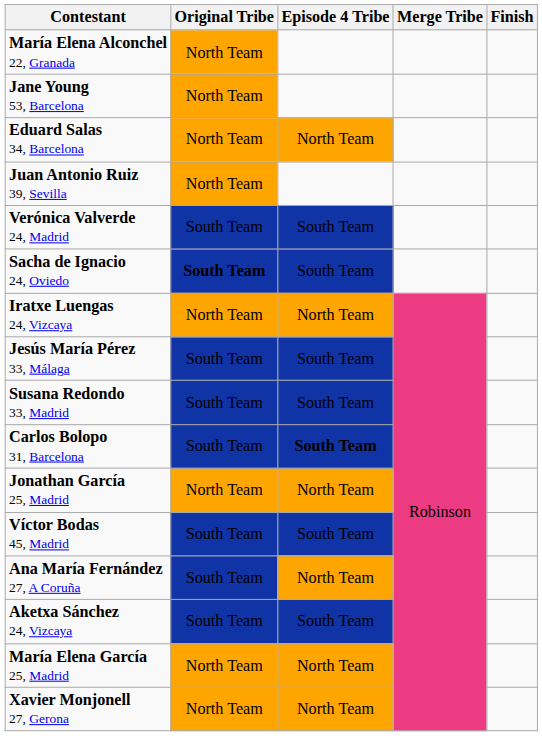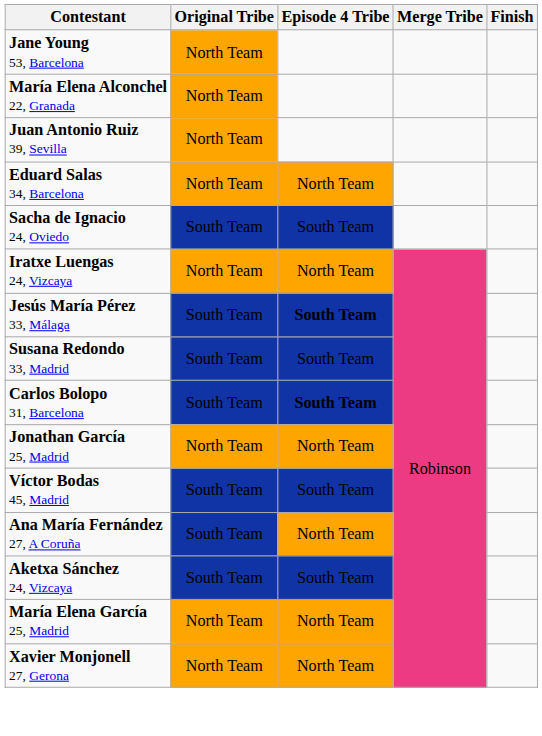 <table class="wikitable" style="margin:auto; text-align:center">
 <tr>
 <th>Contestant</th>
 <th>Original Tribe</th>
 <th>Episode 4 Tribe</th>
 <th>Merge Tribe</th>
 <th>Finish</th>
 </tr>
 <tr>
+<td align="left"><strong>Jane Young</strong><br><small>53, <a href='#'>Barcelona</a></small></td>
+<td bgcolor="orange">North Team</td>
+<td></td>
+<td></td>
+<td></td>
+</tr>
+<tr>
 <td align="left"><strong>María Elena Alconchel</strong><br><small>22, <a href='#'>Granada</a></small></td>
 <td bgcolor="orange">North Team</td>
 <td></td>
 <td></td>
 <td></td>
 </tr>
 <tr>
-<td align="left"><strong>Jane Young</strong><br><small>53, <a href='#'>Barcelona</a></small></td>
+<td align="left"><strong>Juan Antonio Ruiz</strong><br><small>39, <a href='#'>Sevilla</a></small></td>
 <td bgcolor="orange">North Team</td>
 <td></td>
 <td></td>
 <td></td>
 </tr>
 <tr>
 <td align="left"><strong>Eduard Salas</strong><br><small>34, <a href='#'>Barcelona</a></small></td>
 <td bgcolor="orange">North Team</td>
 <td bgcolor="orange">North Team</td>
 <td></td>
 <td></td>
 </tr>
 <tr>
-<td align="left"><strong>Juan Antonio Ruiz</strong><br><small>39, <a href='#'>Sevilla</a></small></td>
-<td bgcolor="orange">North Team</td>
-<td></td>
-<td></td>
-<td></td>
-</tr>
-<tr>
-<td align="left"><strong>Verónica Valverde</strong><br><small>24, <a href='#'>Madrid</a></small></td>
+<td align="left"><strong>Sacha de Ignacio</strong><br><small>24, <a href='#'>Oviedo</a></small></td>
 <td bgcolor="#1034A6"><span>South Team</span></td>
-<td bgcolor="#1034A6"><span>South Team</span></td>
-<td></td>
-<td></td>
-</tr>
-<tr>
-<td align="left"><strong>Sacha de Ignacio</strong><br><small>24, <a href='#'>Oviedo</a></small></td>
-<td bgcolor="#1034A6"><strong><span>South Team</span></strong></td>
 <td bgcolor="#1034A6"><span>South Team</span></td>
 <td></td>
 <td></td>
 </tr>
 <tr>
 <td align="left"><strong>Iratxe Luengas</strong><br><small>24, <a href='#'>Vizcaya</a></small></td>
 <td bgcolor="orange">North Team</td>
 <td bgcolor="orange">North Team</td>
 <td rowspan=10 bgcolor="#EC3B83">Robinson</td>
 <td></td>
 </tr>
 <tr>
 <td align="left"><strong>Jesús María Pérez</strong><br><small>33, <a href='#'>Málaga</a></small></td>
 <td bgcolor="#1034A6"><span>South Team</span></td>
-<td bgcolor="#1034A6"><span>South Team</span></td>
+<td bgcolor="#1034A6"><strong><span>South Team</span></strong></td>
 <td></td>
 </tr>
 <tr>
 <td align="left"><strong>Susana Redondo</strong><br><small>33, <a href='#'>Madrid</a></small></td>
 <td bgcolor="#1034A6"><span>South Team</span></td>
 <td bgcolor="#1034A6"><span>South Team</span></td>
 <td></td>
 </tr>
 <tr>
 <td align="left"><strong>Carlos Bolopo</strong><br><small>31, <a href='#'>Barcelona</a></small></td>
 <td bgcolor="#1034A6"><span>South Team</span></td>
 <td bgcolor="#1034A6"><strong><span>South Team</span></strong></td>
 <td></td>
 </tr>
 <tr>
 <td align="left"><strong>Jonathan García</strong><br><small>25, <a href='#'>Madrid</a></small></td>
 <td bgcolor="orange">North Team</td>
 <td bgcolor="orange">North Team</td>
 <td></td>
 </tr>
 <tr>
 <td align="left"><strong>Víctor Bodas</strong><br><small>45, <a href='#'>Madrid</a></small></td>
 <td bgcolor="#1034A6"><span>South Team</span></td>
 <td bgcolor="#1034A6"><span>South Team</span></td>
 <td></td>
 </tr>
 <tr>
 <td align="left"><strong>Ana María Fernández</strong><br><small>27, <a href='#'>A Coruña</a></small></td>
 <td bgcolor="#1034A6"><span>South Team</span></td>
 <td bgcolor="orange">North Team</td>
 <td></td>
 </tr>
 <tr>
 <td align="left"><strong>Aketxa Sánchez</strong><br><small>24, <a href='#'>Vizcaya</a></small></td>
 <td bgcolor="#1034A6"><span>South Team</span></td>
 <td bgcolor="#1034A6"><span>South Team</span></td>
 <td></td>
 </tr>
 <tr>
 <td align="left"><strong>María Elena García</strong><br><small>25, <a href='#'>Madrid</a></small></td>
 <td bgcolor="orange">North Team</td>
 <td bgcolor="orange">North Team</td>
 <td></td>
 </tr>
 <tr>
 <td align="left"><strong>Xavier Monjonell</strong><br><small>27, <a href='#'>Gerona</a></small></td>
 <td bgcolor="orange">North Team</td>
 <td bgcolor="orange">North Team</td>
 <td></td>
 </tr>
 </table>
